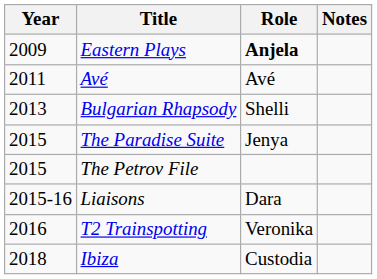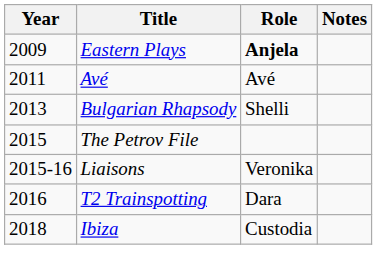 <table class="wikitable">
 <tr>
 <th>Year</th>
 <th>Title</th>
 <th>Role</th>
 <th>Notes</th>
 </tr>
 <tr>
 <td>2009</td>
 <td><em><a href='#'>Eastern Plays</a></em></td>
 <td><strong>Anjela</strong></td>
 <td></td>
 </tr>
 <tr>
 <td>2011</td>
 <td><em><a href='#'>Avé</a></em></td>
 <td>Avé</td>
 <td></td>
 </tr>
 <tr>
 <td>2013</td>
 <td><em><a href='#'>Bulgarian Rhapsody</a></em></td>
 <td>Shelli</td>
 <td></td>
 </tr>
 <tr>
 <td>2015</td>
-<td><em><a href='#'>The Paradise Suite</a></em></td>
-<td>Jenya</td>
-<td></td>
-</tr>
-<tr>
-<td>2015</td>
 <td><em>The Petrov File</em></td>
 <td></td>
 <td></td>
 </tr>
 <tr>
 <td>2015-16</td>
 <td><em>Liaisons</em></td>
-<td>Dara</td>
+<td>Veronika</td>
 <td></td>
 </tr>
 <tr>
 <td>2016</td>
 <td><em><a href='#'>T2 Trainspotting</a></em></td>
-<td>Veronika</td>
+<td>Dara</td>
 <td></td>
 </tr>
 <tr>
 <td>2018</td>
 <td><em><a href='#'>Ibiza</a></em></td>
 <td>Custodia</td>
 <td></td>
 </tr>
 </table>
